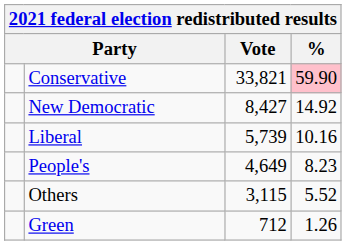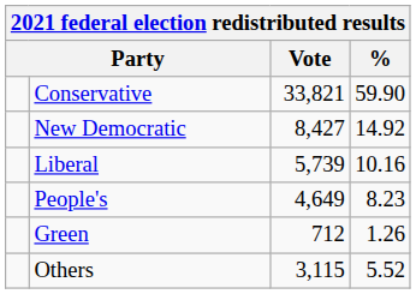 <table class="wikitable">
 <tr>
 <th colspan="4"><a href='#'>2021 federal election</a> redistributed results</th>
 </tr>
 <tr>
 <th bgcolor="#DDDDFF" width="130px" colspan="2">Party</th>
 <th bgcolor="#DDDDFF" width="50px">Vote</th>
 <th bgcolor="#DDDDFF" width="30px">%</th>
 </tr>
 <tr>
 <td> </td>
 <td><a href='#'>Conservative</a></td>
 <td align=right>33,821</td>
-<td align=right style="background: pink;">59.90</td>
+<td align=right>59.90</td>
 </tr>
 <tr>
 <td> </td>
 <td><a href='#'>New Democratic</a></td>
 <td align=right>8,427</td>
 <td align=right>14.92</td>
 </tr>
 <tr>
 <td> </td>
 <td><a href='#'>Liberal</a></td>
 <td align=right>5,739</td>
 <td align=right>10.16</td>
 </tr>
 <tr>
 <td> </td>
 <td><a href='#'>People's</a></td>
 <td align=right>4,649</td>
 <td align=right>8.23</td>
 </tr>
 <tr>
 <td> </td>
+<td><a href='#'>Green</a></td>
+<td align=right>712</td>
+<td align=right>1.26</td>
+</tr>
+<tr>
+<td> </td>
 <td>Others</td>
 <td align=right>3,115</td>
 <td align=right>5.52</td>
 </tr>
-<tr>
-<td> </td>
-<td><a href='#'>Green</a></td>
-<td align=right>712</td>
-<td align=right>1.26</td>
-</tr>
 </table>
